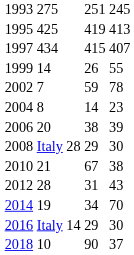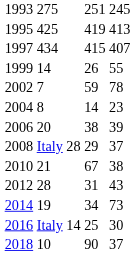 <table>
 <tr>
 <td>1993</td>
 <td> 275</td>
 <td> 251</td>
 <td> 245</td>
 </tr>
 <tr>
 <td>1995</td>
 <td> 425</td>
 <td> 419</td>
 <td> 413</td>
 </tr>
 <tr>
 <td>1997</td>
 <td> 434</td>
 <td> 415</td>
 <td> 407</td>
 </tr>
 <tr>
 <td>1999</td>
 <td> 14</td>
 <td> 26</td>
 <td> 55</td>
 </tr>
 <tr>
 <td>2002</td>
 <td> 7</td>
 <td> 59</td>
 <td> 78</td>
 </tr>
 <tr>
 <td>2004</td>
 <td> 8</td>
 <td> 14</td>
 <td> 23</td>
 </tr>
 <tr>
 <td>2006</td>
 <td> 20</td>
 <td> 38</td>
 <td> 39</td>
 </tr>
 <tr>
 <td>2008 </td>
 <td> <a href='#'>Italy</a> 28</td>
 <td> 29</td>
-<td> 30</td>
+<td> 37</td>
 </tr>
 <tr>
 <td>2010</td>
 <td> 21</td>
 <td> 67</td>
 <td> 38</td>
 </tr>
 <tr>
 <td>2012 </td>
 <td> 28</td>
 <td> 31</td>
 <td> 43</td>
 </tr>
 <tr>
 <td><a href='#'>2014</a> </td>
 <td> 19</td>
 <td> 34</td>
-<td> 70</td>
+<td> 73</td>
 </tr>
 <tr>
 <td><a href='#'>2016</a> </td>
 <td> <a href='#'>Italy</a> 14</td>
-<td> 29</td>
+<td> 25</td>
 <td> 30</td>
 </tr>
 <tr>
 <td><a href='#'>2018</a></td>
 <td> 10</td>
 <td> 90</td>
 <td> 37</td>
 </tr>
 </table>
